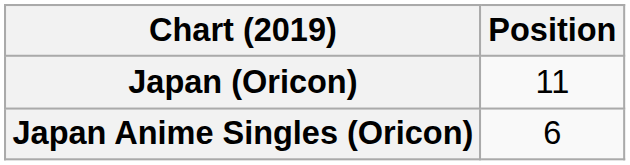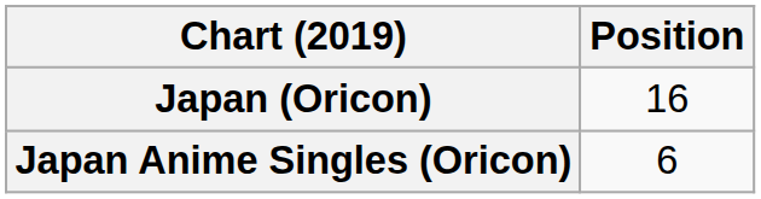 <table class="wikitable sortable plainrowheaders" style="text-align:center">
 <tr>
 <th scope="col">Chart (2019)</th>
 <th scope="col">Position</th>
 </tr>
 <tr>
 <th scope="row">Japan (Oricon)</th>
-<td>11</td>
+<td>16</td>
 </tr>
 <tr>
 <th scope="row">Japan Anime Singles (Oricon)</th>
 <td>6</td>
 </tr>
 </table>
